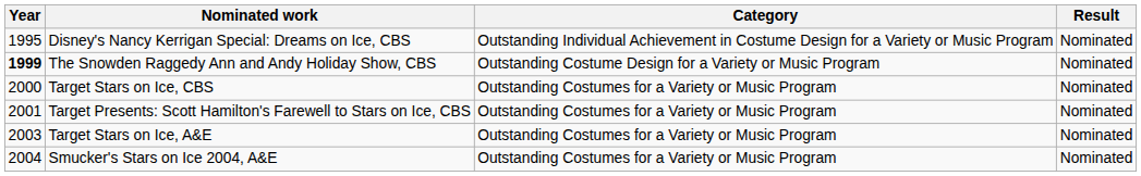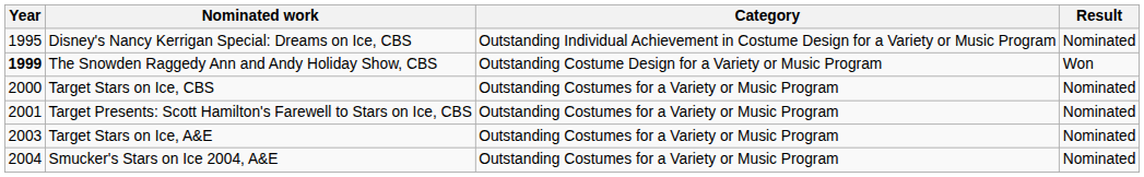 <table class="wikitable">
 <tr>
 <th>Year</th>
 <th>Nominated work</th>
 <th>Category</th>
 <th>Result</th>
 </tr>
 <tr>
 <td>1995</td>
 <td>Disney's Nancy Kerrigan Special: Dreams on Ice, CBS</td>
 <td>Outstanding Individual Achievement in Costume Design for a Variety or Music Program</td>
 <td>Nominated</td>
 </tr>
 <tr>
 <td><strong>1999</strong></td>
 <td>The Snowden Raggedy Ann and Andy Holiday Show, CBS</td>
 <td>Outstanding Costume Design for a Variety or Music Program</td>
-<td>Nominated</td>
+<td>Won</td>
 </tr>
 <tr>
 <td>2000</td>
 <td>Target Stars on Ice, CBS</td>
 <td>Outstanding Costumes for a Variety or Music Program</td>
 <td>Nominated</td>
 </tr>
 <tr>
 <td>2001</td>
 <td>Target Presents: Scott Hamilton's Farewell to Stars on Ice, CBS</td>
 <td>Outstanding Costumes for a Variety or Music Program</td>
 <td>Nominated</td>
 </tr>
 <tr>
 <td>2003</td>
 <td>Target Stars on Ice, A&E</td>
 <td>Outstanding Costumes for a Variety or Music Program</td>
 <td>Nominated</td>
 </tr>
 <tr>
 <td>2004</td>
 <td>Smucker's Stars on Ice 2004, A&E</td>
 <td>Outstanding Costumes for a Variety or Music Program</td>
 <td>Nominated</td>
 </tr>
 </table>
